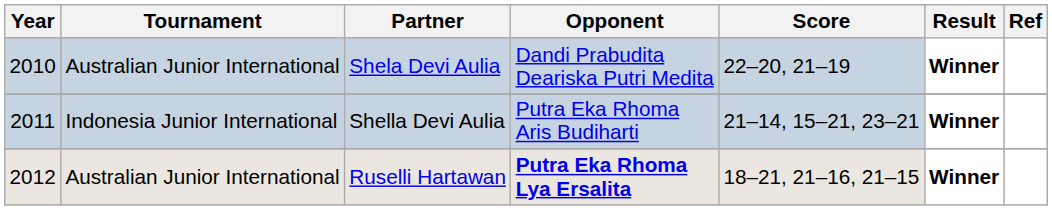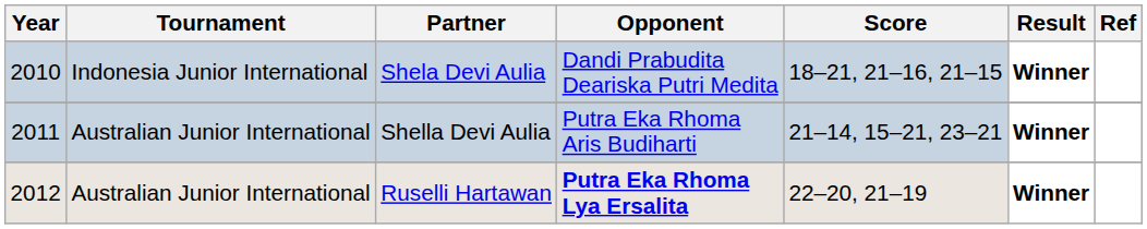 <table class="sortable wikitable" style="font-size: 90%">
 <tr>
 <th>Year</th>
 <th>Tournament</th>
 <th>Partner</th>
 <th>Opponent</th>
 <th>Score</th>
 <th>Result</th>
 <th>Ref</th>
 </tr>
 <tr style="background:#C6D4E1">
 <td align="center">2010</td>
-<td align="left">Australian Junior International</td>
+<td align="left">Indonesia Junior International</td>
 <td align="left"> <a href='#'>Shela Devi Aulia</a></td>
 <td align="left"> <a href='#'>Dandi Prabudita</a> <br>  <a href='#'>Deariska Putri Medita</a></td>
-<td align="left">22–20, 21–19</td>
+<td align="left">18–21, 21–16, 21–15</td>
 <td style="text-align:left; background:white"> <strong>Winner</strong></td>
 <td style="text-align:center; background:white"></td>
 </tr>
 <tr>
 </tr>
 <tr style="background:#C6D4E1">
 <td align="center">2011</td>
-<td align="left">Indonesia Junior International</td>
+<td align="left">Australian Junior International</td>
 <td align="left"> Shella Devi Aulia</td>
 <td align="left"> <a href='#'>Putra Eka Rhoma</a> <br>  <a href='#'>Aris Budiharti</a></td>
 <td align="left">21–14, 15–21, 23–21</td>
 <td style="text-align:left; background:white"> <strong>Winner</strong></td>
 <td style="text-align:center; background:white"></td>
 </tr>
 <tr>
 </tr>
 <tr style="background:#EBE7E0">
 <td align="center">2012</td>
 <td align="left">Australian Junior International</td>
 <td align="left"> <a href='#'>Ruselli Hartawan</a></td>
 <td align="left"><strong> <a href='#'>Putra Eka Rhoma</a><br> <a href='#'>Lya Ersalita</a></strong></td>
-<td align="left">18–21, 21–16, 21–15</td>
+<td align="left">22–20, 21–19</td>
 <td style="text-align:left; background:white"> <strong>Winner</strong></td>
 <td style="text-align:center; background:white"></td>
 </tr>
 </table>
